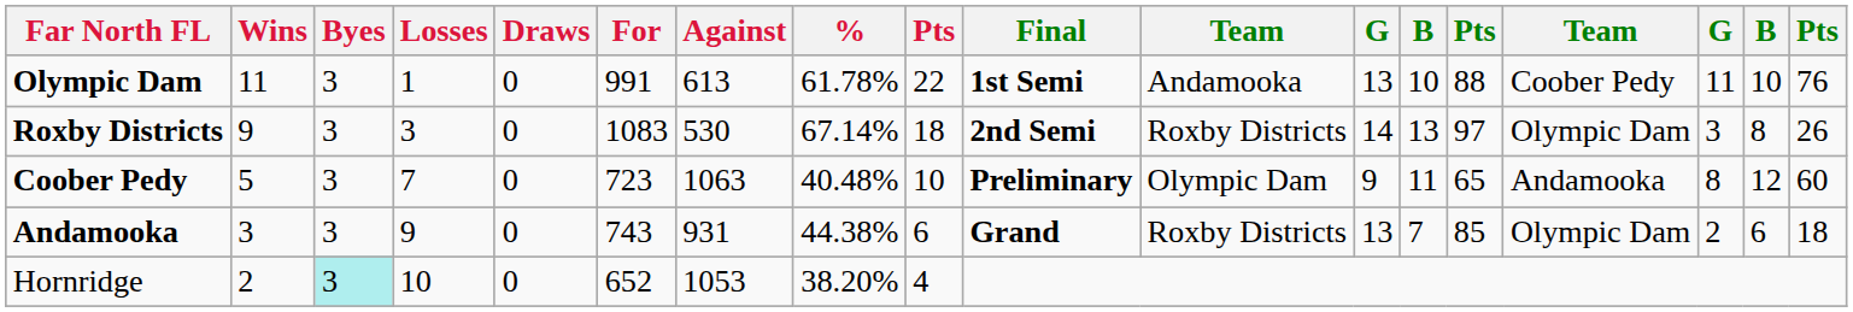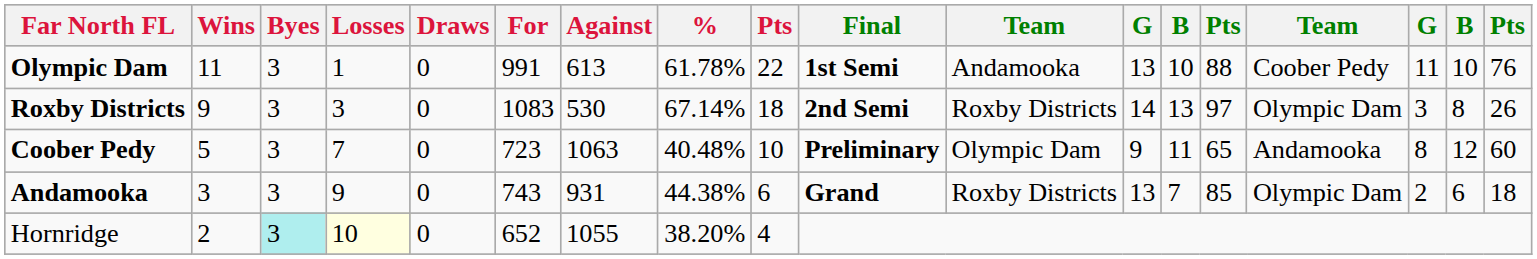 <table class="wikitable">
 <tr>
 <th style="color:crimson">Far North FL</th>
 <th style="color:crimson">Wins</th>
 <th style="color:crimson">Byes</th>
 <th style="color:crimson">Losses</th>
 <th style="color:crimson">Draws</th>
 <th style="color:crimson">For</th>
 <th style="color:crimson">Against</th>
 <th style="color:crimson">%</th>
 <th style="color:crimson">Pts</th>
 <th style="color:green">Final</th>
 <th style="color:green">Team</th>
 <th style="color:green">G</th>
 <th style="color:green">B</th>
 <th style="color:green">Pts</th>
 <th style="color:green">Team</th>
 <th style="color:green">G</th>
 <th style="color:green">B</th>
 <th style="color:green">Pts</th>
 </tr>
 <tr>
 <td><strong>	Olympic Dam	</strong></td>
 <td>11</td>
 <td>3</td>
 <td>1</td>
 <td>0</td>
 <td>991</td>
 <td>613</td>
 <td>61.78%</td>
 <td>22</td>
 <td><strong>1st Semi</strong></td>
 <td>Andamooka</td>
 <td>13</td>
 <td>10</td>
 <td>88</td>
 <td>Coober Pedy</td>
 <td>11</td>
 <td>10</td>
 <td>76</td>
 </tr>
 <tr>
 <td><strong>	Roxby Districts	</strong></td>
 <td>9</td>
 <td>3</td>
 <td>3</td>
 <td>0</td>
 <td>1083</td>
 <td>530</td>
 <td>67.14%</td>
 <td>18</td>
 <td><strong>2nd Semi</strong></td>
 <td>Roxby Districts</td>
 <td>14</td>
 <td>13</td>
 <td>97</td>
 <td>Olympic Dam</td>
 <td>3</td>
 <td>8</td>
 <td>26</td>
 </tr>
 <tr>
 <td><strong>	Coober Pedy	</strong></td>
 <td>5</td>
 <td>3</td>
 <td>7</td>
 <td>0</td>
 <td>723</td>
 <td>1063</td>
 <td>40.48%</td>
 <td>10</td>
 <td><strong>Preliminary</strong></td>
 <td>Olympic Dam</td>
 <td>9</td>
 <td>11</td>
 <td>65</td>
 <td>Andamooka</td>
 <td>8</td>
 <td>12</td>
 <td>60</td>
 </tr>
 <tr>
 <td><strong>	Andamooka	</strong></td>
 <td>3</td>
 <td>3</td>
 <td>9</td>
 <td>0</td>
 <td>743</td>
 <td>931</td>
 <td>44.38%</td>
 <td>6</td>
 <td><strong>Grand</strong></td>
 <td>Roxby Districts</td>
 <td>13</td>
 <td>7</td>
 <td>85</td>
 <td>Olympic Dam</td>
 <td>2</td>
 <td>6</td>
 <td>18</td>
 </tr>
 <tr>
 <td>Hornridge</td>
 <td>2</td>
 <td style="background: paleturquoise;">3</td>
-<td>10</td>
+<td style="background: lightyellow;">10</td>
 <td>0</td>
 <td>652</td>
-<td>1053</td>
+<td>1055</td>
 <td>38.20%</td>
 <td>4</td>
 </tr>
 </table>
